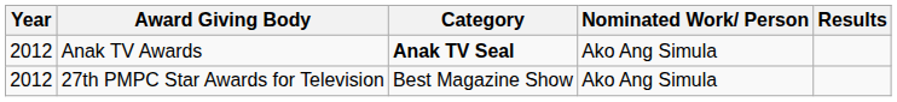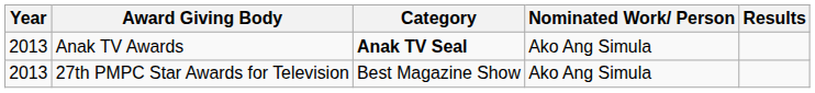 <table class="wikitable">
 <tr>
 <th>Year</th>
 <th>Award Giving Body</th>
 <th>Category</th>
 <th>Nominated Work/ Person</th>
 <th>Results</th>
 </tr>
 <tr>
-<td>2012</td>
+<td>2013</td>
 <td>Anak TV Awards</td>
 <td><strong>Anak TV Seal</strong></td>
 <td>Ako Ang Simula</td>
 <td></td>
 </tr>
 <tr>
-<td>2012</td>
+<td>2013</td>
 <td>27th PMPC Star Awards for Television</td>
 <td>Best Magazine Show</td>
 <td>Ako Ang Simula</td>
 <td></td>
 </tr>
 </table>
